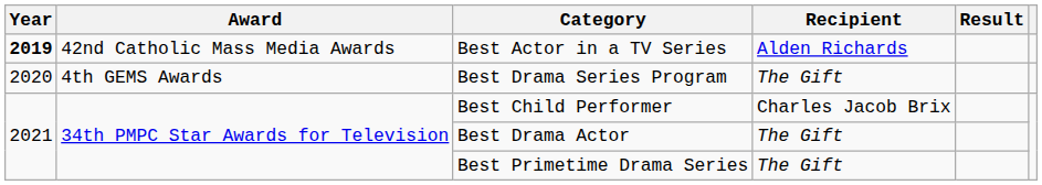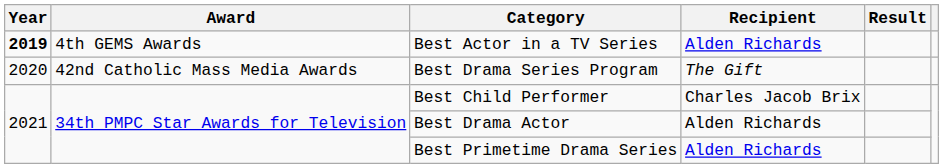 <table class="wikitable">
 <tr>
 <th>Year</th>
 <th>Award</th>
 <th>Category</th>
 <th>Recipient</th>
 <th>Result</th>
 <th></th>
 </tr>
 <tr>
 <td><strong>2019</strong></td>
-<td>42nd Catholic Mass Media Awards</td>
+<td>4th GEMS Awards</td>
 <td>Best Actor in a TV Series</td>
 <td><a href='#'>Alden Richards</a></td>
 <td></td>
 <td></td>
 </tr>
 <tr>
 <td>2020</td>
-<td>4th GEMS Awards</td>
+<td>42nd Catholic Mass Media Awards</td>
 <td>Best Drama Series Program</td>
 <td><em>The Gift</em></td>
 <td></td>
 <td></td>
 </tr>
 <tr>
 <td rowspan=3>2021</td>
 <td rowspan=3><a href='#'>34th PMPC Star Awards for Television</a></td>
 <td>Best Child Performer</td>
 <td>Charles Jacob Brix</td>
 <td></td>
 <td rowspan=3></td>
 </tr>
 <tr>
 <td>Best Drama Actor</td>
-<td><em>The Gift</em></td>
+<td>Alden Richards</td>
 <td></td>
 </tr>
 <tr>
 <td>Best Primetime Drama Series</td>
-<td><em>The Gift</em></td>
+<td><a href='#'>Alden Richards</a></td>
 <td></td>
 </tr>
 </table>
